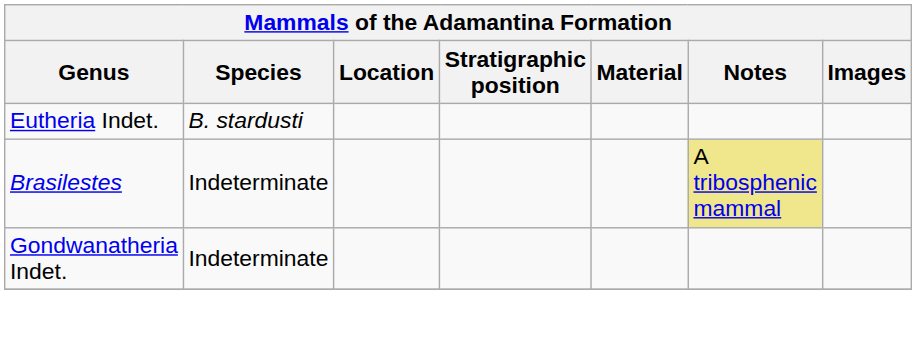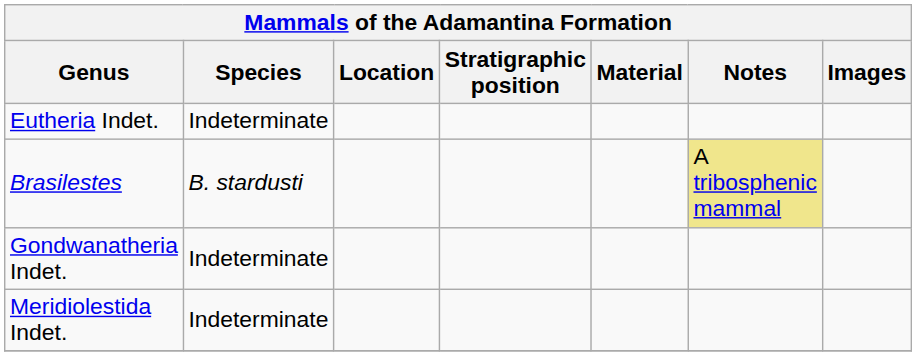 <table class="wikitable" align="center" width="100%">
 <tr>
 <th colspan="7" align="center"><strong><a href='#'>Mammals</a> of the Adamantina Formation</strong></th>
 </tr>
 <tr>
 <th>Genus</th>
 <th>Species</th>
 <th>Location</th>
 <th>Stratigraphic position</th>
 <th>Material</th>
 <th>Notes</th>
 <th>Images</th>
 </tr>
 <tr>
 <td><a href='#'>Eutheria</a> Indet.</td>
-<td><em>B. stardusti</em></td>
+<td>Indeterminate</td>
 <td></td>
 <td></td>
 <td></td>
 <td></td>
 <td></td>
 </tr>
 <tr>
 <td><em><a href='#'>Brasilestes</a></em></td>
-<td>Indeterminate</td>
+<td><em>B. stardusti</em></td>
 <td></td>
 <td></td>
 <td></td>
 <td style="background: khaki;">A <a href='#'>tribosphenic</a> <a href='#'>mammal</a></td>
 <td></td>
 </tr>
 <tr>
 <td><a href='#'>Gondwanatheria</a> Indet.</td>
 <td>Indeterminate</td>
 <td></td>
 <td></td>
 <td></td>
 <td></td>
 <td></td>
 </tr>
 <tr>
+<td><a href='#'>Meridiolestida</a> Indet.</td>
+<td>Indeterminate</td>
+<td></td>
+<td></td>
+<td></td>
+<td></td>
+<td></td>
+</tr>
+<tr>
 </tr>
 </table>
